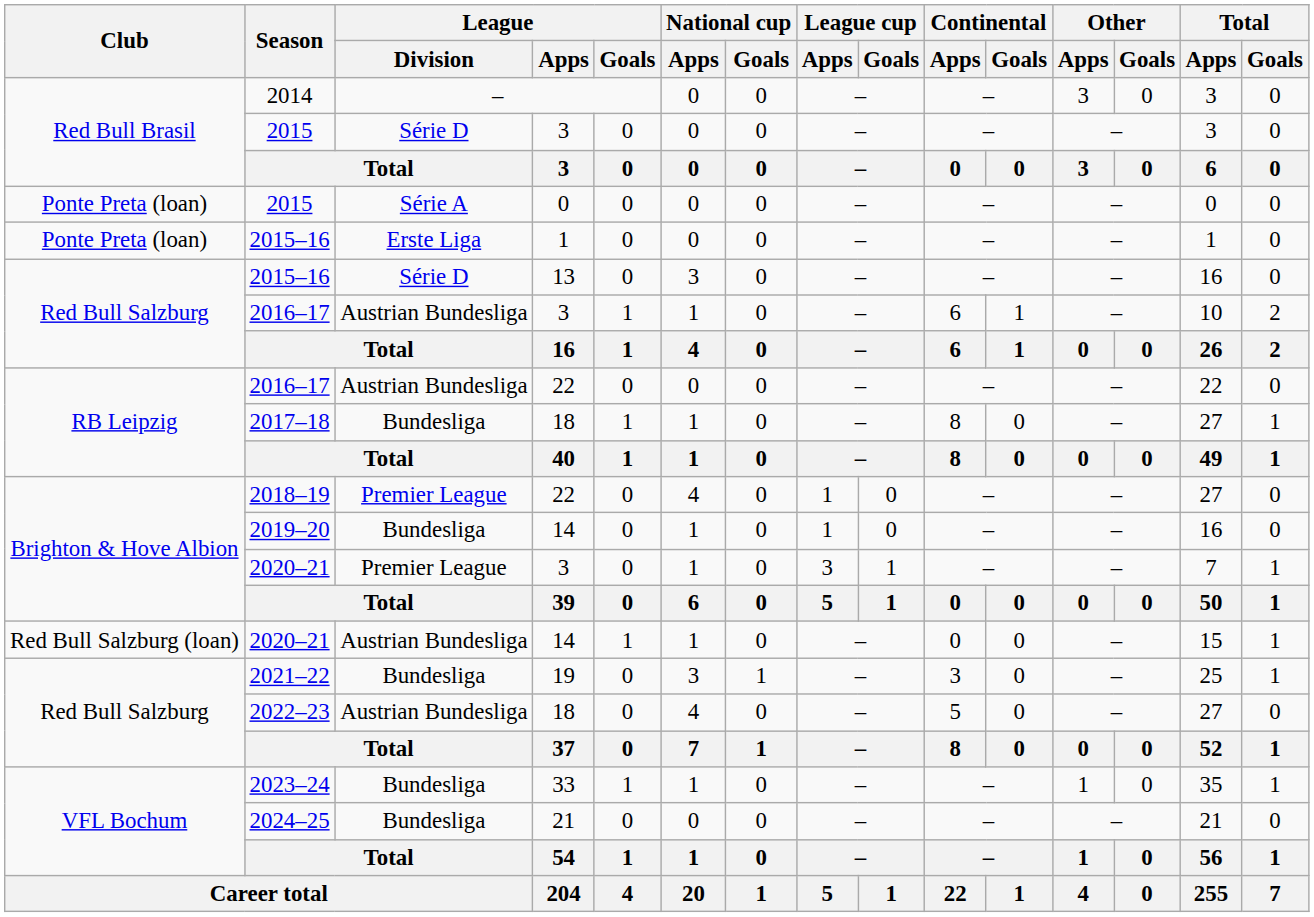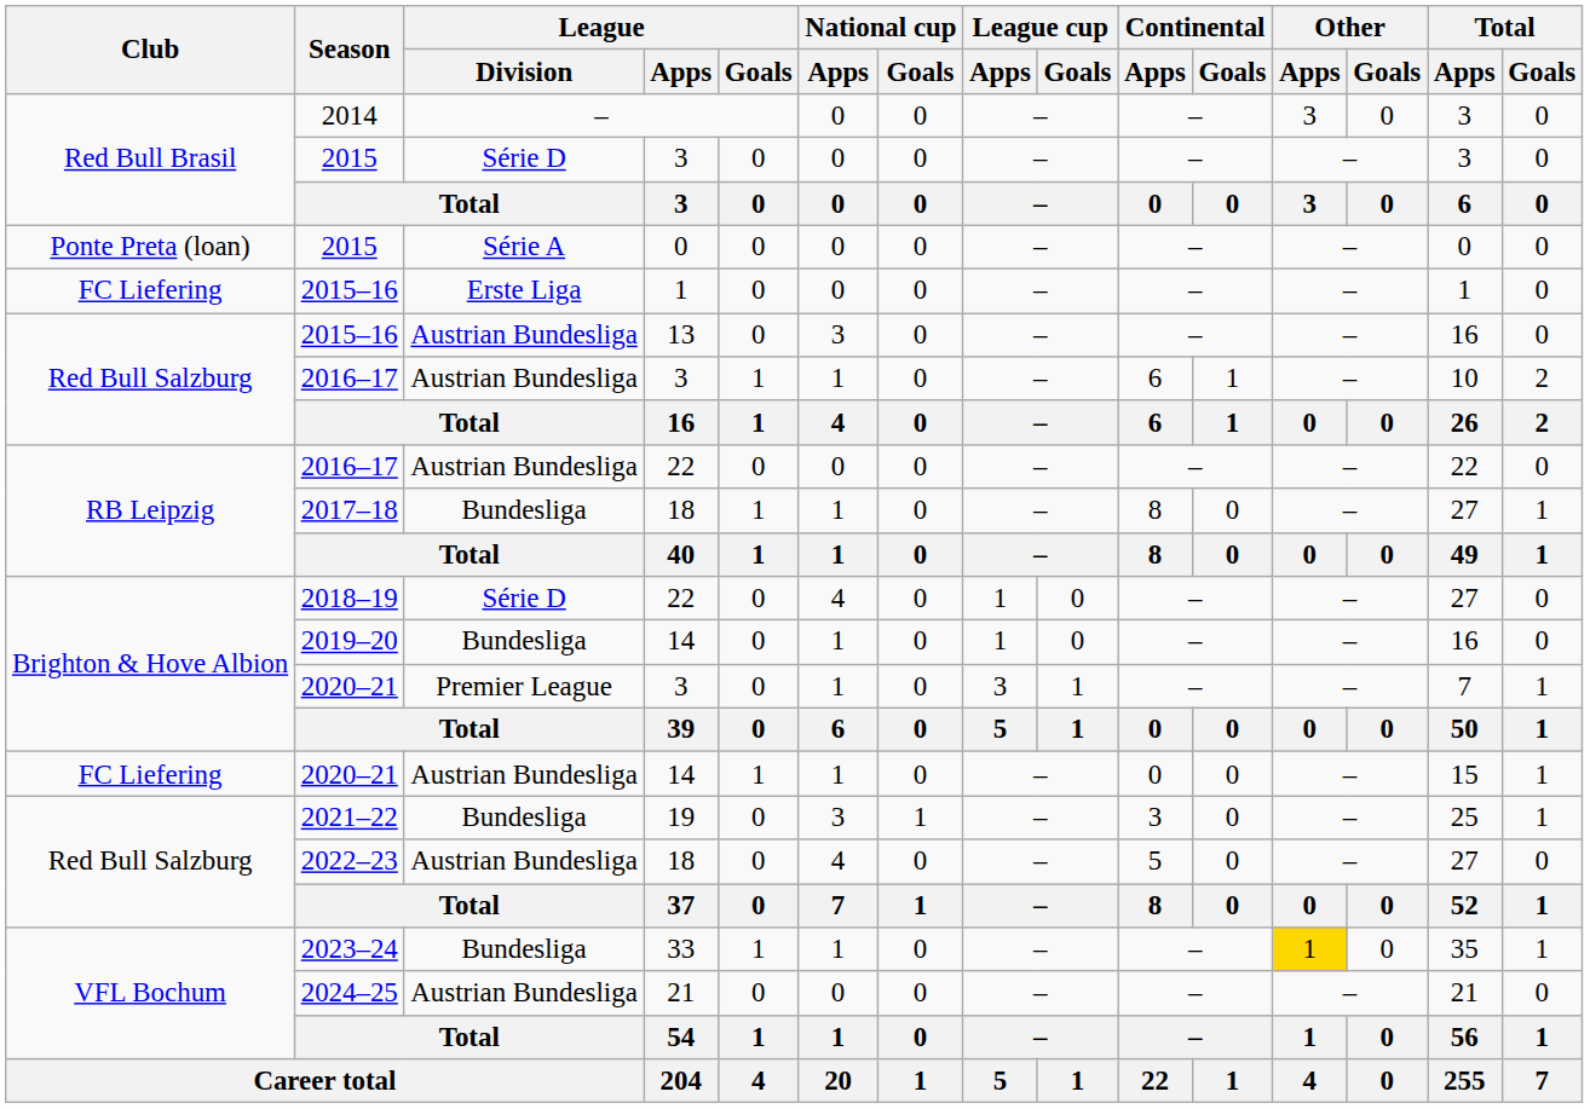 <table class="wikitable" style="text-align:center">
 <tr>
 <th rowspan="2">Club</th>
 <th rowspan="2">Season</th>
 <th colspan="3">League</th>
 <th colspan="2">National cup</th>
 <th colspan="2">League cup</th>
 <th colspan="2">Continental</th>
 <th colspan="2">Other</th>
 <th colspan="2">Total</th>
 </tr>
 <tr>
 <th>Division</th>
 <th>Apps</th>
 <th>Goals</th>
 <th>Apps</th>
 <th>Goals</th>
 <th>Apps</th>
 <th>Goals</th>
 <th>Apps</th>
 <th>Goals</th>
 <th>Apps</th>
 <th>Goals</th>
 <th>Apps</th>
 <th>Goals</th>
 </tr>
 <tr>
 <td rowspan="3"><a href='#'>Red Bull Brasil</a></td>
 <td>2014</td>
 <td colspan="3">–</td>
 <td>0</td>
 <td>0</td>
 <td colspan="2">–</td>
 <td colspan="2">–</td>
 <td>3</td>
 <td>0</td>
 <td>3</td>
 <td>0</td>
 </tr>
 <tr>
 <td><a href='#'>2015</a></td>
 <td><a href='#'>Série D</a></td>
 <td>3</td>
 <td>0</td>
 <td>0</td>
 <td>0</td>
 <td colspan="2">–</td>
 <td colspan="2">–</td>
 <td colspan="2">–</td>
 <td>3</td>
 <td>0</td>
 </tr>
 <tr>
 <th colspan="2">Total</th>
 <th>3</th>
 <th>0</th>
 <th>0</th>
 <th>0</th>
 <th colspan="2">–</th>
 <th>0</th>
 <th>0</th>
 <th>3</th>
 <th>0</th>
 <th>6</th>
 <th>0</th>
 </tr>
 <tr>
 <td><a href='#'>Ponte Preta</a> (loan)</td>
 <td><a href='#'>2015</a></td>
 <td><a href='#'>Série A</a></td>
 <td>0</td>
 <td>0</td>
 <td>0</td>
 <td>0</td>
 <td colspan="2">–</td>
 <td colspan="2">–</td>
 <td colspan="2">–</td>
 <td>0</td>
 <td>0</td>
 </tr>
 <tr>
-<td><a href='#'>Ponte Preta</a> (loan)</td>
+<td><a href='#'>FC Liefering</a></td>
 <td><a href='#'>2015–16</a></td>
 <td><a href='#'>Erste Liga</a></td>
 <td>1</td>
 <td>0</td>
 <td>0</td>
 <td>0</td>
 <td colspan="2">–</td>
 <td colspan="2">–</td>
 <td colspan="2">–</td>
 <td>1</td>
 <td>0</td>
 </tr>
 <tr>
 <td rowspan="3"><a href='#'>Red Bull Salzburg</a></td>
 <td><a href='#'>2015–16</a></td>
-<td><a href='#'>Série D</a></td>
+<td><a href='#'>Austrian Bundesliga</a></td>
 <td>13</td>
 <td>0</td>
 <td>3</td>
 <td>0</td>
 <td colspan="2">–</td>
 <td colspan="2">–</td>
 <td colspan="2">–</td>
 <td>16</td>
 <td>0</td>
 </tr>
 <tr>
 <td><a href='#'>2016–17</a></td>
 <td Austrian Football Bundesliga>Austrian Bundesliga</td>
 <td>3</td>
 <td>1</td>
 <td>1</td>
 <td>0</td>
 <td colspan="2">–</td>
 <td>6</td>
 <td>1</td>
 <td colspan="2">–</td>
 <td>10</td>
 <td>2</td>
 </tr>
 <tr>
 <th colspan="2">Total</th>
 <th>16</th>
 <th>1</th>
 <th>4</th>
 <th>0</th>
 <th colspan="2">–</th>
 <th>6</th>
 <th>1</th>
 <th>0</th>
 <th>0</th>
 <th>26</th>
 <th>2</th>
 </tr>
 <tr>
 <td rowspan="3"><a href='#'>RB Leipzig</a></td>
 <td><a href='#'>2016–17</a></td>
 <td>Austrian Bundesliga</td>
 <td>22</td>
 <td>0</td>
 <td>0</td>
 <td>0</td>
 <td colspan="2">–</td>
 <td colspan="2">–</td>
 <td colspan="2">–</td>
 <td>22</td>
 <td>0</td>
 </tr>
 <tr>
 <td><a href='#'>2017–18</a></td>
 <td>Bundesliga</td>
 <td>18</td>
 <td>1</td>
 <td>1</td>
 <td>0</td>
 <td colspan="2">–</td>
 <td>8</td>
 <td>0</td>
 <td colspan="2">–</td>
 <td>27</td>
 <td>1</td>
 </tr>
 <tr>
 <th colspan="2">Total</th>
 <th>40</th>
 <th>1</th>
 <th>1</th>
 <th>0</th>
 <th colspan="2">–</th>
 <th>8</th>
 <th>0</th>
 <th>0</th>
 <th>0</th>
 <th>49</th>
 <th>1</th>
 </tr>
 <tr>
 <td rowspan="4"><a href='#'>Brighton & Hove Albion</a></td>
 <td><a href='#'>2018–19</a></td>
-<td><a href='#'>Premier League</a></td>
+<td><a href='#'>Série D</a></td>
 <td>22</td>
 <td>0</td>
 <td>4</td>
 <td>0</td>
 <td>1</td>
 <td>0</td>
 <td colspan="2">–</td>
 <td colspan="2">–</td>
 <td>27</td>
 <td>0</td>
 </tr>
 <tr>
 <td><a href='#'>2019–20</a></td>
 <td>Bundesliga</td>
 <td>14</td>
 <td>0</td>
 <td>1</td>
 <td>0</td>
 <td>1</td>
 <td>0</td>
 <td colspan="2">–</td>
 <td colspan="2">–</td>
 <td>16</td>
 <td>0</td>
 </tr>
 <tr>
 <td><a href='#'>2020–21</a></td>
 <td>Premier League</td>
 <td>3</td>
 <td>0</td>
 <td>1</td>
 <td>0</td>
 <td>3</td>
 <td>1</td>
 <td colspan="2">–</td>
 <td colspan="2">–</td>
 <td>7</td>
 <td>1</td>
 </tr>
 <tr>
 <th colspan="2">Total</th>
 <th>39</th>
 <th>0</th>
 <th>6</th>
 <th>0</th>
 <th>5</th>
 <th>1</th>
 <th>0</th>
 <th>0</th>
 <th>0</th>
 <th>0</th>
 <th>50</th>
 <th>1</th>
 </tr>
 <tr>
-<td>Red Bull Salzburg (loan)</td>
+<td><a href='#'>FC Liefering</a></td>
 <td><a href='#'>2020–21</a></td>
 <td>Austrian Bundesliga</td>
 <td>14</td>
 <td>1</td>
 <td>1</td>
 <td>0</td>
 <td colspan="2">–</td>
 <td>0</td>
 <td>0</td>
 <td colspan="2">–</td>
 <td>15</td>
 <td>1</td>
 </tr>
 <tr>
 <td rowspan="3">Red Bull Salzburg</td>
 <td><a href='#'>2021–22</a></td>
 <td>Bundesliga</td>
 <td>19</td>
 <td>0</td>
 <td>3</td>
 <td>1</td>
 <td colspan="2">–</td>
 <td>3</td>
 <td>0</td>
 <td colspan="2">–</td>
 <td>25</td>
 <td>1</td>
 </tr>
 <tr>
 <td><a href='#'>2022–23</a></td>
 <td>Austrian Bundesliga</td>
 <td>18</td>
 <td>0</td>
 <td>4</td>
 <td>0</td>
 <td colspan="2">–</td>
 <td>5</td>
 <td>0</td>
 <td colspan="2">–</td>
 <td>27</td>
 <td>0</td>
 </tr>
 <tr>
 <th colspan="2">Total</th>
 <th>37</th>
 <th>0</th>
 <th>7</th>
 <th>1</th>
 <th colspan="2">–</th>
 <th>8</th>
 <th>0</th>
 <th>0</th>
 <th>0</th>
 <th>52</th>
 <th>1</th>
 </tr>
 <tr>
 <td rowspan="3"><a href='#'>VFL Bochum</a></td>
 <td><a href='#'>2023–24</a></td>
 <td>Bundesliga</td>
 <td>33</td>
 <td>1</td>
 <td>1</td>
 <td>0</td>
 <td colspan="2">–</td>
 <td colspan="2">–</td>
-<td>1</td>
+<td style="background: gold;">1</td>
 <td>0</td>
 <td>35</td>
 <td>1</td>
 </tr>
 <tr>
 <td><a href='#'>2024–25</a></td>
-<td>Bundesliga</td>
+<td>Austrian Bundesliga</td>
 <td>21</td>
 <td>0</td>
 <td>0</td>
 <td>0</td>
 <td colspan="2">–</td>
 <td colspan="2">–</td>
 <td colspan="2">–</td>
 <td>21</td>
 <td>0</td>
 </tr>
 <tr>
 <th colspan="2">Total</th>
 <th>54</th>
 <th>1</th>
 <th>1</th>
 <th>0</th>
 <th colspan="2">–</th>
 <th colspan="2">–</th>
 <th>1</th>
 <th>0</th>
 <th>56</th>
 <th>1</th>
 </tr>
 <tr>
 <th colspan="3">Career total</th>
 <th>204</th>
 <th>4</th>
 <th>20</th>
 <th>1</th>
 <th>5</th>
 <th>1</th>
 <th>22</th>
 <th>1</th>
 <th>4</th>
 <th>0</th>
 <th>255</th>
 <th>7</th>
 </tr>
 </table>
